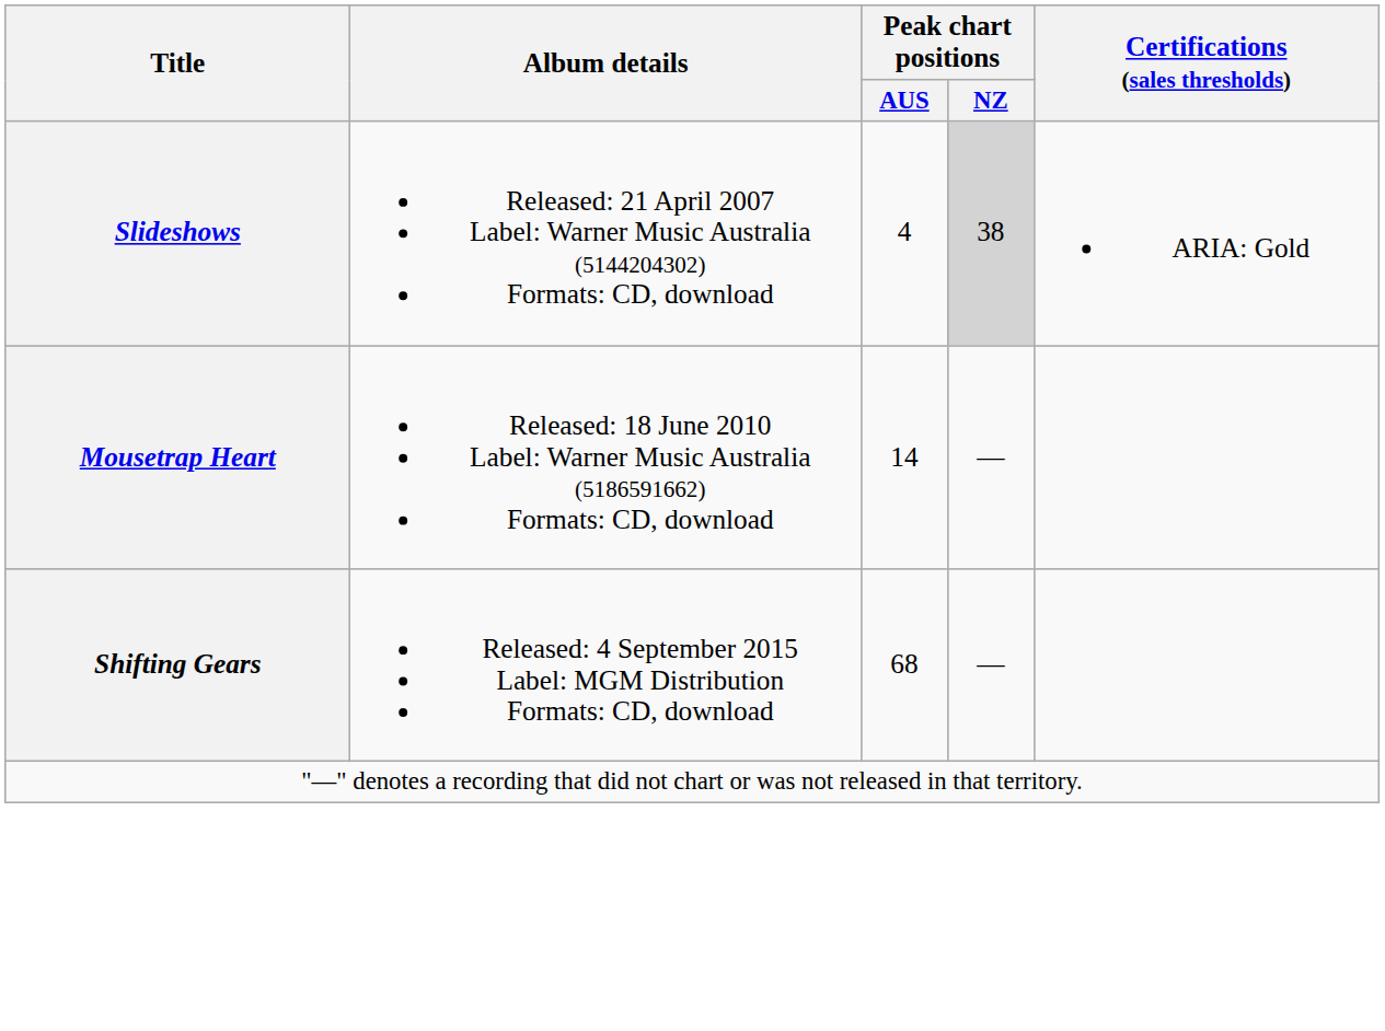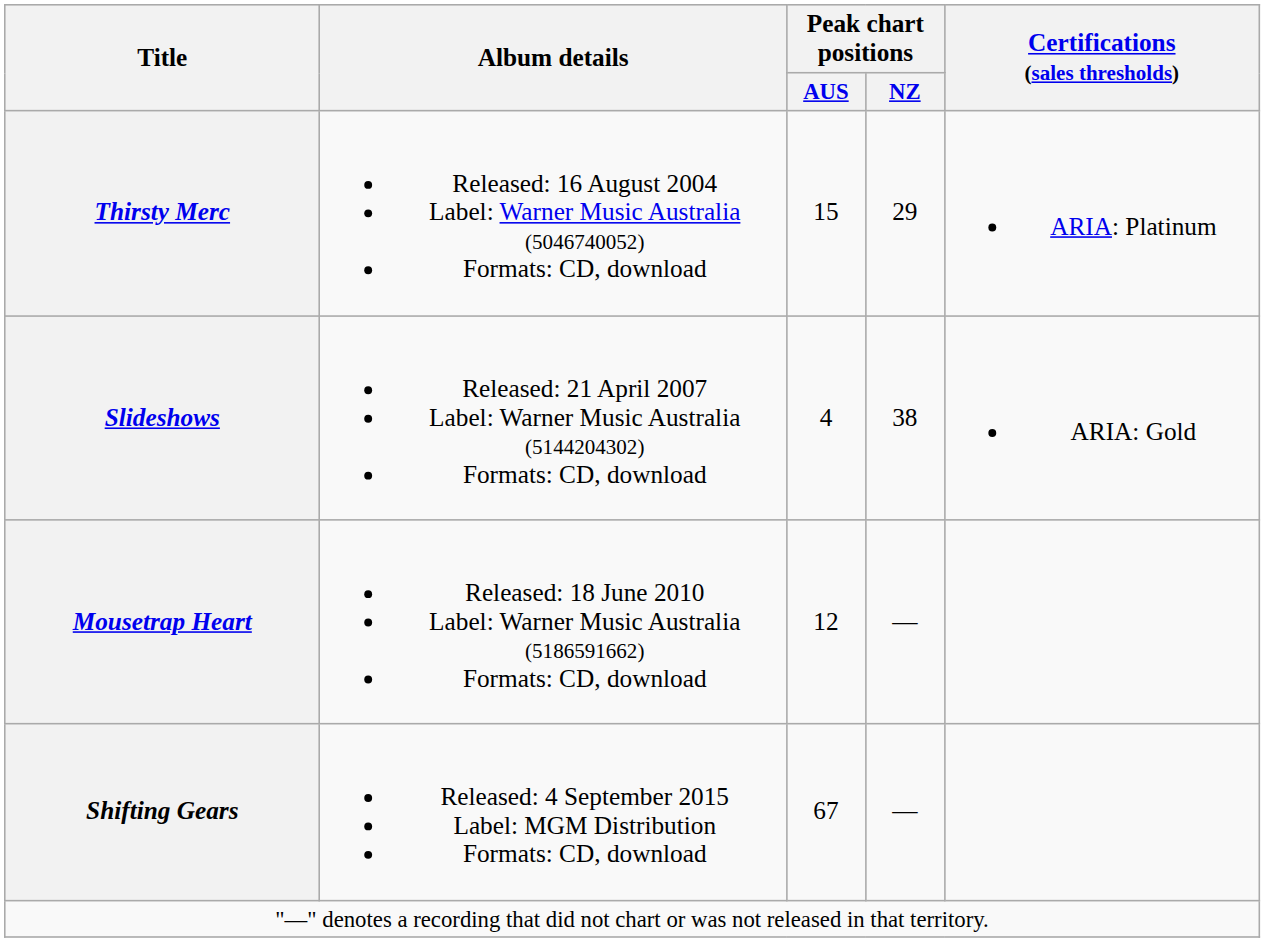 <table class="wikitable plainrowheaders" style="text-align:center;">
 <tr>
 <th scope="col" rowspan="2" style="width:12em;">Title</th>
 <th scope="col" rowspan="2" style="width:18em;">Album details</th>
 <th scope="col" colspan="2">Peak chart positions</th>
 <th scope="col" rowspan="2" style="width:12em;"><a href='#'>Certifications</a><br><small>(<a href='#'>sales thresholds</a>)</small></th>
 </tr>
 <tr>
 <th scope="col" style="width:3em;font-size:90%;"><a href='#'>AUS</a><br></th>
 <th scope="col" style="width:3em;font-size:90%;"><a href='#'>NZ</a><br></th>
 </tr>
 <tr>
+<th scope="row"><em><a href='#'>Thirsty Merc</a></em></th>
+<td><br><ul><li>Released: 16 August 2004</li><li>Label: <a href='#'>Warner Music Australia</a> <small>(5046740052)</small></li><li>Formats: CD, download</li></ul></td>
+<td>15</td>
+<td>29</td>
+<td><br><ul><li><a href='#'>ARIA</a>: Platinum</li></ul></td>
+</tr>
+<tr>
 <th scope="row"><em><a href='#'>Slideshows</a></em></th>
 <td><br><ul><li>Released: 21 April 2007</li><li>Label: Warner Music Australia <small>(5144204302)</small></li><li>Formats: CD, download</li></ul></td>
 <td>4</td>
-<td style="background: lightgrey;">38</td>
+<td>38</td>
 <td><br><ul><li>ARIA: Gold</li></ul></td>
 </tr>
 <tr>
 <th scope="row"><em><a href='#'>Mousetrap Heart</a></em></th>
 <td><br><ul><li>Released: 18 June 2010</li><li>Label: Warner Music Australia <small>(5186591662)</small></li><li>Formats: CD, download</li></ul></td>
-<td>14</td>
+<td>12</td>
 <td>—</td>
 <td></td>
 </tr>
 <tr>
 <th scope="row"><em>Shifting Gears</em></th>
 <td><br><ul><li>Released: 4 September 2015</li><li>Label: MGM Distribution</li><li>Formats: CD, download</li></ul></td>
-<td>68</td>
+<td>67</td>
 <td>—</td>
 <td></td>
 </tr>
 <tr>
 <td colspan="5" style="font-size:90%">"—" denotes a recording that did not chart or was not released in that territory.</td>
 </tr>
 </table>
